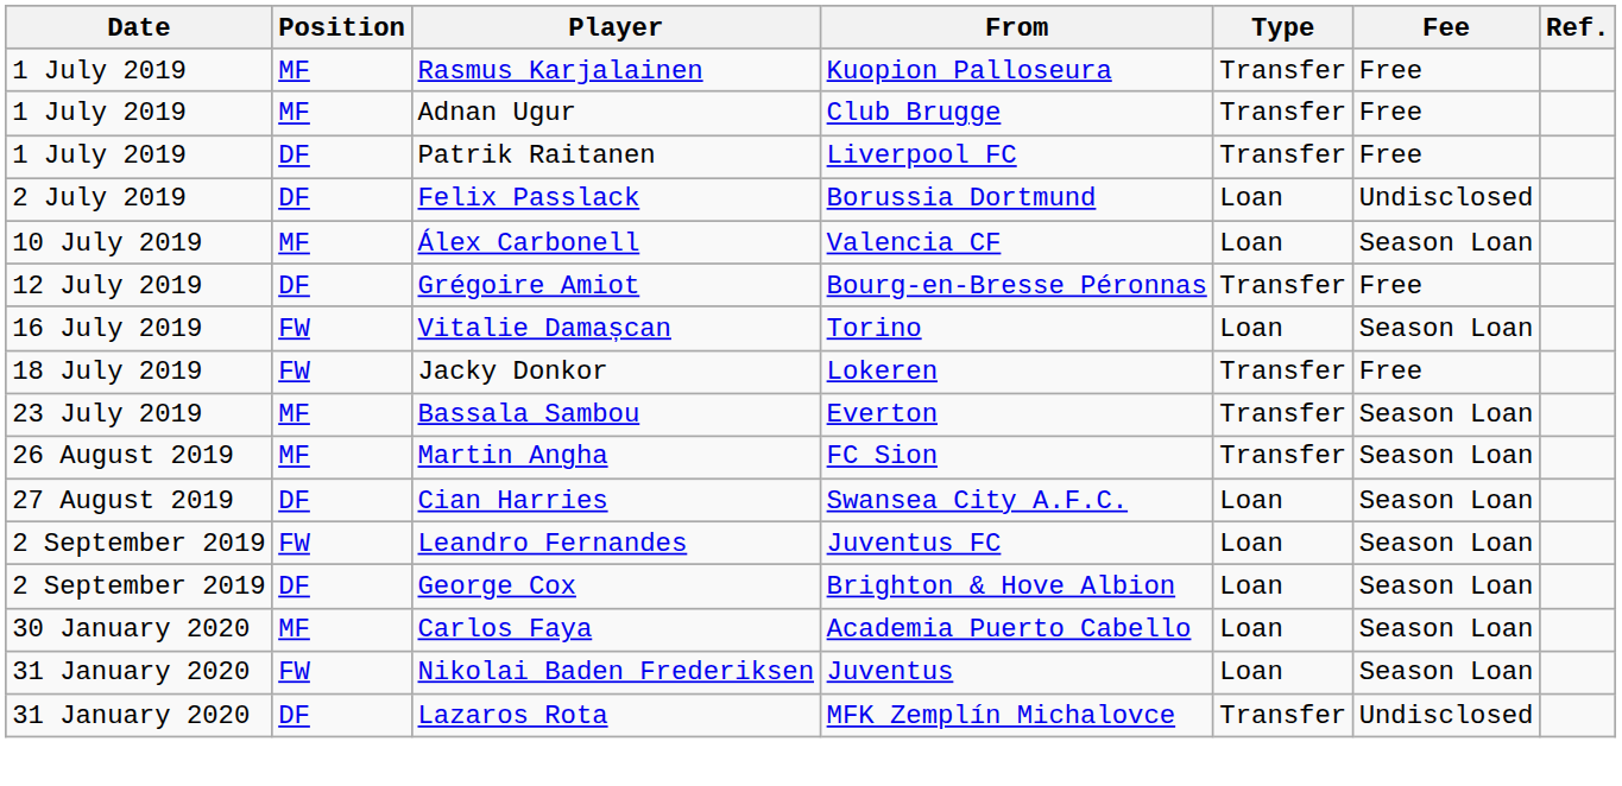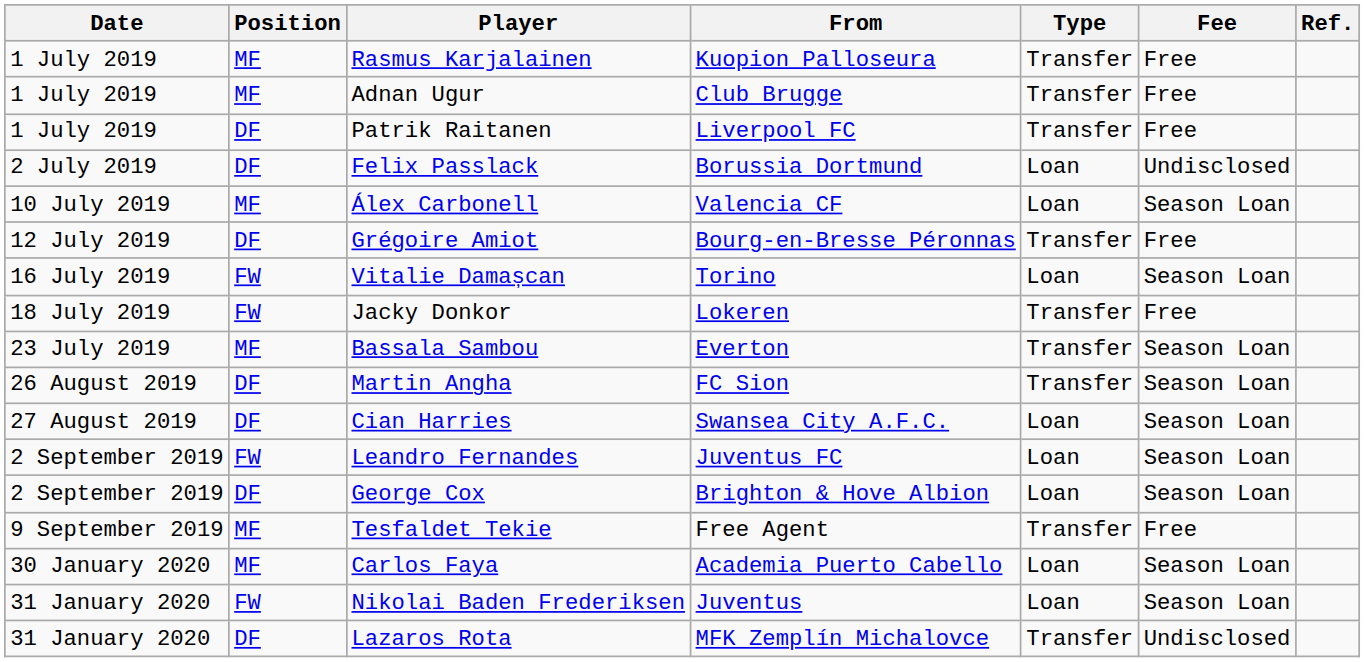 <table class="wikitable">
 <tr>
 <th>Date</th>
 <th>Position</th>
 <th>Player</th>
 <th>From</th>
 <th><abbr>Type</abbr></th>
 <th>Fee</th>
 <th><abbr>Ref.</abbr></th>
 </tr>
 <tr>
 <td>1 July 2019</td>
 <td><a href='#'>MF</a></td>
 <td> <a href='#'>Rasmus Karjalainen</a></td>
 <td> <a href='#'>Kuopion Palloseura</a></td>
 <td>Transfer</td>
 <td>Free</td>
 <td></td>
 </tr>
 <tr>
 <td>1 July 2019</td>
 <td><a href='#'>MF</a></td>
 <td> Adnan Ugur</td>
 <td> <a href='#'>Club Brugge</a></td>
 <td>Transfer</td>
 <td>Free</td>
 <td></td>
 </tr>
 <tr>
 <td>1 July 2019</td>
 <td><a href='#'>DF</a></td>
 <td> Patrik Raitanen</td>
 <td> <a href='#'>Liverpool FC</a></td>
 <td>Transfer</td>
 <td>Free</td>
 <td></td>
 </tr>
 <tr>
 <td>2 July 2019</td>
 <td><a href='#'>DF</a></td>
 <td> <a href='#'>Felix Passlack</a></td>
 <td> <a href='#'>Borussia Dortmund</a></td>
 <td>Loan</td>
 <td>Undisclosed</td>
 <td></td>
 </tr>
 <tr>
 <td>10 July 2019</td>
 <td><a href='#'>MF</a></td>
 <td> <a href='#'>Álex Carbonell</a></td>
 <td> <a href='#'>Valencia CF</a></td>
 <td>Loan</td>
 <td>Season Loan</td>
 <td></td>
 </tr>
 <tr>
 <td>12 July 2019</td>
 <td><a href='#'>DF</a></td>
 <td> <a href='#'>Grégoire Amiot</a></td>
 <td> <a href='#'>Bourg-en-Bresse Péronnas</a></td>
 <td>Transfer</td>
 <td>Free</td>
 <td></td>
 </tr>
 <tr>
 <td>16 July 2019</td>
 <td><a href='#'>FW</a></td>
 <td> <a href='#'>Vitalie Damașcan</a></td>
 <td> <a href='#'>Torino</a></td>
 <td>Loan</td>
 <td>Season Loan</td>
 <td></td>
 </tr>
 <tr>
 <td>18 July 2019</td>
 <td><a href='#'>FW</a></td>
 <td> Jacky Donkor</td>
 <td> <a href='#'>Lokeren</a></td>
 <td>Transfer</td>
 <td>Free</td>
 <td></td>
 </tr>
 <tr>
 <td>23 July 2019</td>
 <td><a href='#'>MF</a></td>
 <td> <a href='#'>Bassala Sambou</a></td>
 <td> <a href='#'>Everton</a></td>
 <td>Transfer</td>
 <td>Season Loan</td>
 <td></td>
 </tr>
 <tr>
 <td>26 August 2019</td>
-<td><a href='#'>MF</a></td>
+<td><a href='#'>DF</a></td>
 <td> <a href='#'>Martin Angha</a></td>
 <td> <a href='#'>FC Sion</a></td>
 <td>Transfer</td>
 <td>Season Loan</td>
 <td></td>
 </tr>
 <tr>
 <td>27 August 2019</td>
 <td><a href='#'>DF</a></td>
 <td> <a href='#'>Cian Harries</a></td>
 <td> <a href='#'>Swansea City A.F.C.</a></td>
 <td>Loan</td>
 <td>Season Loan</td>
 <td></td>
 </tr>
 <tr>
 <td>2 September 2019</td>
 <td><a href='#'>FW</a></td>
 <td> <a href='#'>Leandro Fernandes</a></td>
 <td> <a href='#'>Juventus FC</a></td>
 <td>Loan</td>
 <td>Season Loan</td>
 <td></td>
 </tr>
 <tr>
 <td>2 September 2019</td>
 <td><a href='#'>DF</a></td>
 <td> <a href='#'>George Cox</a></td>
 <td> <a href='#'>Brighton & Hove Albion</a></td>
 <td>Loan</td>
 <td>Season Loan</td>
 <td></td>
 </tr>
 <tr>
+<td>9 September 2019</td>
+<td><a href='#'>MF</a></td>
+<td> <a href='#'>Tesfaldet Tekie</a></td>
+<td>Free Agent</td>
+<td>Transfer</td>
+<td>Free</td>
+<td></td>
+</tr>
+<tr>
 <td>30 January 2020</td>
 <td><a href='#'>MF</a></td>
 <td> <a href='#'>Carlos Faya</a></td>
 <td> <a href='#'>Academia Puerto Cabello</a></td>
 <td>Loan</td>
 <td>Season Loan</td>
 <td></td>
 </tr>
 <tr>
 <td>31 January 2020</td>
 <td><a href='#'>FW</a></td>
 <td> <a href='#'>Nikolai Baden Frederiksen</a></td>
 <td> <a href='#'>Juventus</a></td>
 <td>Loan</td>
 <td>Season Loan</td>
 <td></td>
 </tr>
 <tr>
 <td>31 January 2020</td>
 <td><a href='#'>DF</a></td>
 <td> <a href='#'>Lazaros Rota</a></td>
 <td> <a href='#'>MFK Zemplín Michalovce</a></td>
 <td>Transfer</td>
 <td>Undisclosed</td>
 <td></td>
 </tr>
 </table>
